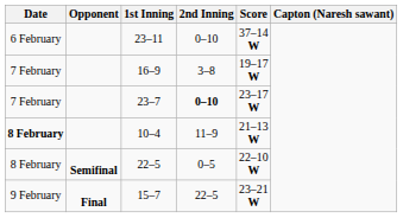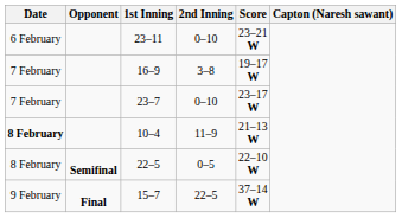 <table class="wikitable" style="text-align:center;">
 <tr>
 <th>Date</th>
 <th>Opponent</th>
 <th>1st Inning</th>
 <th>2nd Inning</th>
 <th>Score</th>
 <th>Capton (Naresh sawant)</th>
 </tr>
 <tr>
 <td>6 February</td>
 <td></td>
 <td>23–11</td>
 <td>0–10</td>
-<td>37–14<br><strong>W</strong><br></td>
+<td>23–21<br><strong>W</strong></td>
 </tr>
 <tr>
 <td>7 February</td>
 <td></td>
 <td>16–9</td>
 <td>3–8</td>
 <td>19–17<br><strong>W</strong></td>
 </tr>
 <tr>
 <td>7 February</td>
 <td></td>
 <td>23–7</td>
-<td><strong>0–10</strong></td>
+<td>0–10</td>
 <td>23–17<br><strong>W</strong></td>
 </tr>
 <tr>
 <td><strong>8 February</strong></td>
 <td></td>
 <td>10–4</td>
 <td>11–9</td>
 <td>21–13<br><strong>W</strong></td>
 </tr>
 <tr>
 <td>8 February</td>
 <td><br><strong>Semifinal</strong></td>
 <td>22–5</td>
 <td>0–5</td>
 <td>22–10<br><strong>W</strong></td>
 </tr>
 <tr>
 <td>9 February</td>
 <td><br><strong>Final</strong></td>
 <td>15–7</td>
 <td>22–5</td>
-<td>23–21<br><strong>W</strong></td>
+<td>37–14<br><strong>W</strong><br></td>
 </tr>
 </table>
